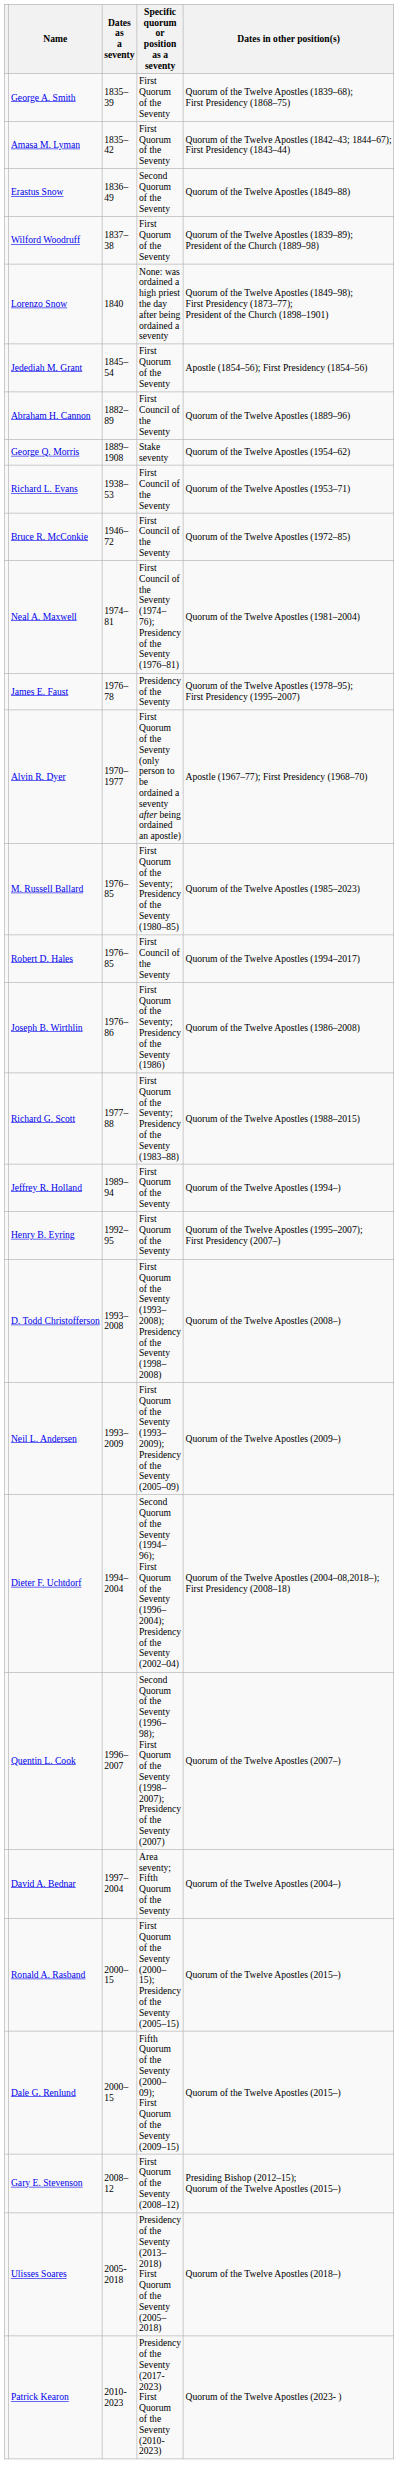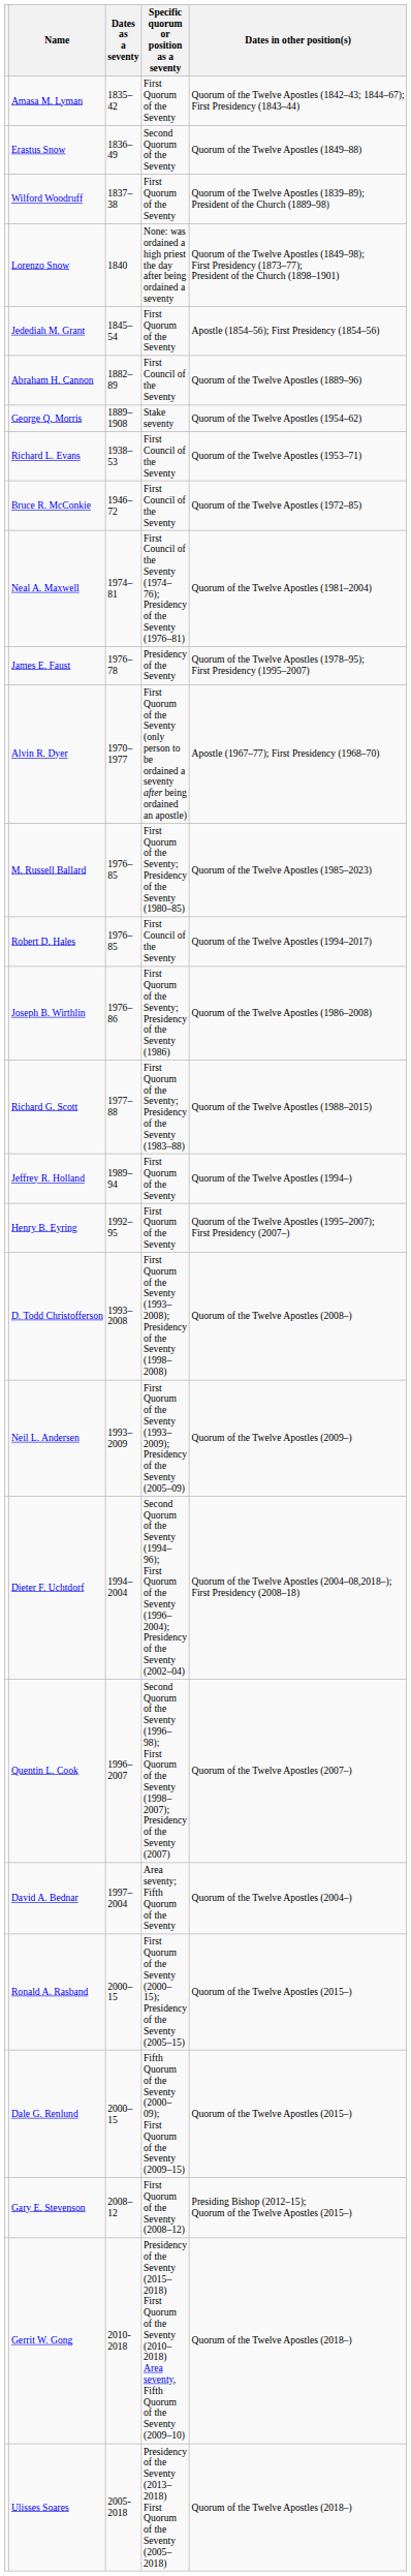 <table class="wikitable">
 <tr>
 <th width="75"></th>
 <th width="160">Name</th>
 <th width="100">Dates as<br>a seventy</th>
 <th width="400">Specific quorum or position as a seventy</th>
 <th width="400">Dates in other position(s)</th>
-</tr>
-<tr>
-<td></td>
-<td><a href='#'>George A. Smith</a></td>
-<td>1835–39</td>
-<td>First Quorum of the Seventy</td>
-<td>Quorum of the Twelve Apostles (1839–68); <br>First Presidency (1868–75)</td>
 </tr>
 <tr>
 <td></td>
 <td><a href='#'>Amasa M. Lyman</a></td>
 <td>1835–42</td>
 <td>First Quorum of the Seventy</td>
 <td style="white-space:nowrap;">Quorum of the Twelve Apostles (1842–43; 1844–67); <br>First Presidency (1843–44)</td>
 </tr>
 <tr>
 <td></td>
 <td><a href='#'>Erastus Snow</a></td>
 <td>1836–49</td>
 <td>Second Quorum of the Seventy</td>
 <td>Quorum of the Twelve Apostles (1849–88)</td>
 </tr>
 <tr>
 <td></td>
 <td><a href='#'>Wilford Woodruff</a></td>
 <td>1837–38</td>
 <td>First Quorum of the Seventy</td>
 <td>Quorum of the Twelve Apostles (1839–89); <br>President of the Church (1889–98)</td>
 </tr>
 <tr>
 <td></td>
 <td><a href='#'>Lorenzo Snow</a></td>
 <td>1840</td>
 <td>None: was ordained a high priest the day after being ordained a seventy</td>
 <td>Quorum of the Twelve Apostles (1849–98); <br>First Presidency (1873–77); <br>President of the Church (1898–1901)</td>
 </tr>
 <tr>
 <td></td>
 <td><a href='#'>Jedediah M. Grant</a></td>
 <td>1845–54</td>
 <td>First Quorum of the Seventy</td>
 <td>Apostle (1854–56); First Presidency (1854–56)</td>
 </tr>
 <tr>
 <td></td>
 <td><a href='#'>Abraham H. Cannon</a></td>
 <td>1882–89</td>
 <td>First Council of the Seventy</td>
 <td>Quorum of the Twelve Apostles (1889–96)</td>
 </tr>
 <tr>
 <td></td>
 <td><a href='#'>George Q. Morris</a></td>
 <td>1889–1908</td>
 <td>Stake seventy</td>
 <td>Quorum of the Twelve Apostles (1954–62)</td>
 </tr>
 <tr>
 <td></td>
 <td><a href='#'>Richard L. Evans</a></td>
 <td>1938–53</td>
 <td>First Council of the Seventy</td>
 <td>Quorum of the Twelve Apostles (1953–71)</td>
 </tr>
 <tr>
 <td></td>
 <td><a href='#'>Bruce R. McConkie</a></td>
 <td>1946–72</td>
 <td>First Council of the Seventy</td>
 <td>Quorum of the Twelve Apostles (1972–85)</td>
 </tr>
 <tr>
 <td></td>
 <td><a href='#'>Neal A. Maxwell</a></td>
 <td>1974–81</td>
 <td>First Council of the Seventy (1974–76); <br>Presidency of the Seventy (1976–81)</td>
 <td>Quorum of the Twelve Apostles (1981–2004)</td>
 </tr>
 <tr>
 <td></td>
 <td><a href='#'>James E. Faust</a></td>
 <td>1976–78</td>
 <td>Presidency of the Seventy</td>
 <td>Quorum of the Twelve Apostles (1978–95); <br>First Presidency (1995–2007)</td>
 </tr>
 <tr>
 <td></td>
 <td><a href='#'>Alvin R. Dyer</a></td>
 <td>1970–1977</td>
 <td>First Quorum of the Seventy <br>(only person to be ordained a seventy <em>after</em> being ordained an apostle)</td>
 <td>Apostle (1967–77); First Presidency (1968–70)</td>
 </tr>
 <tr>
 <td></td>
 <td><a href='#'>M. Russell Ballard</a></td>
 <td>1976–85</td>
 <td>First Quorum of the Seventy; <br>Presidency of the Seventy (1980–85)</td>
 <td>Quorum of the Twelve Apostles (1985–2023)</td>
 </tr>
 <tr>
 <td></td>
 <td><a href='#'>Robert D. Hales</a></td>
 <td>1976–85</td>
 <td>First Council of the Seventy</td>
 <td>Quorum of the Twelve Apostles (1994–2017)</td>
 </tr>
 <tr>
 <td></td>
 <td><a href='#'>Joseph B. Wirthlin</a></td>
 <td>1976–86</td>
 <td>First Quorum of the Seventy; <br>Presidency of the Seventy (1986)</td>
 <td>Quorum of the Twelve Apostles (1986–2008)</td>
 </tr>
 <tr>
 <td></td>
 <td><a href='#'>Richard G. Scott</a></td>
 <td>1977–88</td>
 <td>First Quorum of the Seventy; <br>Presidency of the Seventy (1983–88)</td>
 <td>Quorum of the Twelve Apostles (1988–2015)</td>
 </tr>
 <tr>
 <td></td>
 <td><a href='#'>Jeffrey R. Holland</a></td>
 <td>1989–94</td>
 <td>First Quorum of the Seventy</td>
 <td>Quorum of the Twelve Apostles (1994–)</td>
 </tr>
 <tr>
 <td></td>
 <td><a href='#'>Henry B. Eyring</a></td>
 <td>1992–95</td>
 <td>First Quorum of the Seventy</td>
 <td>Quorum of the Twelve Apostles (1995–2007); <br>First Presidency (2007–)</td>
 </tr>
 <tr>
 <td></td>
 <td style="white-space:nowrap;"><a href='#'>D. Todd Christofferson</a></td>
 <td>1993–2008</td>
 <td>First Quorum of the Seventy (1993–2008); <br>Presidency of the Seventy (1998–2008)</td>
 <td>Quorum of the Twelve Apostles (2008–)</td>
 </tr>
 <tr>
 <td></td>
 <td><a href='#'>Neil L. Andersen</a></td>
 <td>1993–2009</td>
 <td>First Quorum of the Seventy (1993–2009); <br>Presidency of the Seventy (2005–09)</td>
 <td>Quorum of the Twelve Apostles (2009–)</td>
 </tr>
 <tr>
 <td></td>
 <td><a href='#'>Dieter F. Uchtdorf</a></td>
 <td>1994–2004</td>
 <td>Second Quorum of the Seventy (1994–96); <br>First Quorum of the Seventy (1996–2004); <br>Presidency of the Seventy (2002–04)</td>
 <td>Quorum of the Twelve Apostles (2004–08,2018–); <br>First Presidency (2008–18)</td>
 </tr>
 <tr>
 <td></td>
 <td><a href='#'>Quentin L. Cook</a></td>
 <td>1996–2007</td>
 <td>Second Quorum of the Seventy (1996–98); <br>First Quorum of the Seventy (1998–2007); <br>Presidency of the Seventy (2007)</td>
 <td>Quorum of the Twelve Apostles (2007–)</td>
 </tr>
 <tr>
 <td></td>
 <td><a href='#'>David A. Bednar</a></td>
 <td>1997–2004</td>
 <td>Area seventy; Fifth Quorum of the Seventy</td>
 <td>Quorum of the Twelve Apostles (2004–)</td>
 </tr>
 <tr>
 <td></td>
 <td><a href='#'>Ronald A. Rasband</a></td>
 <td>2000–15</td>
 <td>First Quorum of the Seventy (2000–15);<br>Presidency of the Seventy (2005–15)</td>
 <td>Quorum of the Twelve Apostles (2015–)</td>
 </tr>
 <tr>
 <td></td>
 <td><a href='#'>Dale G. Renlund</a></td>
 <td>2000–15</td>
 <td>Fifth Quorum of the Seventy (2000–09);<br>First Quorum of the Seventy (2009–15)</td>
 <td>Quorum of the Twelve Apostles (2015–)</td>
 </tr>
 <tr>
 <td></td>
 <td><a href='#'>Gary E. Stevenson</a></td>
 <td>2008–12</td>
 <td>First Quorum of the Seventy (2008–12)</td>
 <td>Presiding Bishop (2012–15);<br>Quorum of the Twelve Apostles (2015–)</td>
 </tr>
 <tr>
 <td></td>
+<td><a href='#'>Gerrit W. Gong</a></td>
+<td>2010-2018</td>
+<td>Presidency of the Seventy (2015–2018)<br>First Quorum of the Seventy (2010–2018)<br><a href='#'>Area seventy</a>, Fifth Quorum of the Seventy (2009–10)</td>
+<td>Quorum of the Twelve Apostles (2018–)</td>
+</tr>
+<tr>
+<td></td>
 <td><a href='#'>Ulisses Soares</a></td>
 <td>2005-2018</td>
 <td>Presidency of the Seventy (2013–2018)<br>First Quorum of the Seventy (2005–2018)</td>
 <td>Quorum of the Twelve Apostles (2018–)</td>
 </tr>
-<tr>
-<td></td>
-<td><a href='#'>Patrick Kearon</a></td>
-<td>2010-2023</td>
-<td>Presidency of the Seventy (2017-2023)<br>First Quorum of the Seventy (2010-2023)</td>
-<td>Quorum of the Twelve Apostles (2023- )</td>
-</tr>
 </table>
